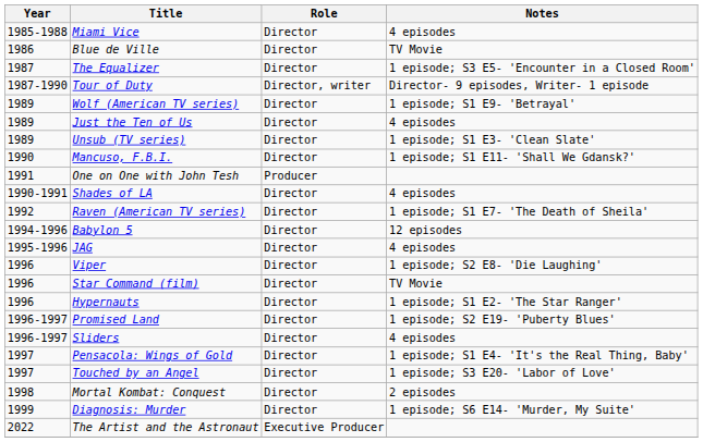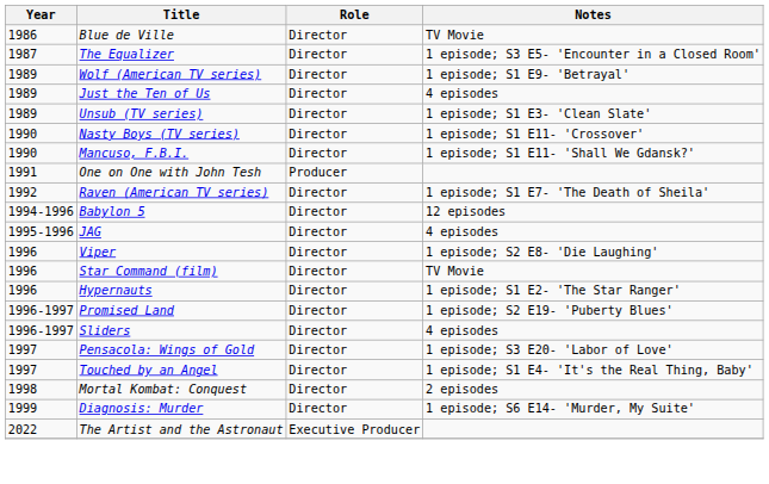 <table class="wikitable sortable">
 <tr>
 <th>Year</th>
 <th>Title</th>
 <th>Role</th>
 <th>Notes</th>
-</tr>
-<tr>
-<td>1985-1988</td>
-<td><em><a href='#'>Miami Vice</a></em></td>
-<td>Director</td>
-<td>4 episodes</td>
 </tr>
 <tr>
 <td>1986</td>
 <td><em>Blue de Ville</em></td>
 <td>Director</td>
 <td>TV Movie</td>
 </tr>
 <tr>
 <td>1987</td>
 <td><em><a href='#'>The Equalizer</a></em></td>
 <td>Director</td>
 <td>1 episode; S3 E5- 'Encounter in a Closed Room'</td>
-</tr>
-<tr>
-<td>1987-1990</td>
-<td><em><a href='#'>Tour of Duty</a></em></td>
-<td>Director, writer</td>
-<td>Director- 9 episodes, Writer- 1 episode</td>
 </tr>
 <tr>
 <td>1989</td>
 <td><em><a href='#'>Wolf (American TV series)</a></em></td>
 <td>Director</td>
 <td>1 episode; S1 E9- 'Betrayal'</td>
 </tr>
 <tr>
 <td>1989</td>
 <td><em><a href='#'>Just the Ten of Us</a></em></td>
 <td>Director</td>
 <td>4 episodes</td>
 </tr>
 <tr>
 <td>1989</td>
 <td><em><a href='#'>Unsub (TV series)</a></em></td>
 <td>Director</td>
 <td>1 episode; S1 E3- 'Clean Slate'</td>
 </tr>
 <tr>
 <td>1990</td>
+<td><em><a href='#'>Nasty Boys (TV series)</a></em></td>
+<td>Director</td>
+<td>1 episode; S1 E11- 'Crossover'</td>
+</tr>
+<tr>
+<td>1990</td>
 <td><em><a href='#'>Mancuso, F.B.I.</a></em></td>
 <td>Director</td>
 <td>1 episode; S1 E11- 'Shall We Gdansk?'</td>
 </tr>
 <tr>
 <td>1991</td>
 <td><em>One on One with John Tesh</em></td>
 <td>Producer</td>
 <td></td>
-</tr>
-<tr>
-<td>1990-1991</td>
-<td><em><a href='#'>Shades of LA</a></em></td>
-<td>Director</td>
-<td>4 episodes</td>
 </tr>
 <tr>
 <td>1992</td>
 <td><em><a href='#'>Raven (American TV series)</a></em></td>
 <td>Director</td>
 <td>1 episode; S1 E7- 'The Death of Sheila'</td>
 </tr>
 <tr>
 <td>1994-1996</td>
 <td><em><a href='#'>Babylon 5</a></em></td>
 <td>Director</td>
 <td>12 episodes</td>
 </tr>
 <tr>
 <td>1995-1996</td>
 <td><em><a href='#'>JAG</a></em></td>
 <td>Director</td>
 <td>4 episodes</td>
 </tr>
 <tr>
 <td>1996</td>
 <td><em><a href='#'>Viper</a></em></td>
 <td>Director</td>
 <td>1 episode; S2 E8- 'Die Laughing'</td>
 </tr>
 <tr>
 <td>1996</td>
 <td><em><a href='#'>Star Command (film)</a></em></td>
 <td>Director</td>
 <td>TV Movie</td>
 </tr>
 <tr>
 <td>1996</td>
 <td><em><a href='#'>Hypernauts</a></em></td>
 <td>Director</td>
 <td>1 episode; S1 E2- 'The Star Ranger'</td>
 </tr>
 <tr>
 <td>1996-1997</td>
 <td><em><a href='#'>Promised Land</a></em></td>
 <td>Director</td>
 <td>1 episode; S2 E19- 'Puberty Blues'</td>
 </tr>
 <tr>
 <td>1996-1997</td>
 <td><em><a href='#'>Sliders</a></em></td>
 <td>Director</td>
 <td>4 episodes</td>
 </tr>
 <tr>
 <td>1997</td>
 <td><em><a href='#'>Pensacola: Wings of Gold</a></em></td>
 <td>Director</td>
-<td>1 episode; S1 E4- 'It's the Real Thing, Baby'</td>
+<td>1 episode; S3 E20- 'Labor of Love'</td>
 </tr>
 <tr>
 <td>1997</td>
 <td><em><a href='#'>Touched by an Angel</a></em></td>
 <td>Director</td>
-<td>1 episode; S3 E20- 'Labor of Love'</td>
+<td>1 episode; S1 E4- 'It's the Real Thing, Baby'</td>
 </tr>
 <tr>
 <td>1998</td>
 <td><em>Mortal Kombat: Conquest</em></td>
 <td>Director</td>
 <td>2 episodes</td>
 </tr>
 <tr>
 <td>1999</td>
 <td><em><a href='#'>Diagnosis: Murder</a></em></td>
 <td>Director</td>
 <td>1 episode; S6 E14- 'Murder, My Suite'</td>
 </tr>
 <tr>
 <td>2022</td>
 <td><em>The Artist and the Astronaut</em></td>
 <td>Executive Producer</td>
 <td></td>
 </tr>
 <tr>
 </tr>
 </table>
